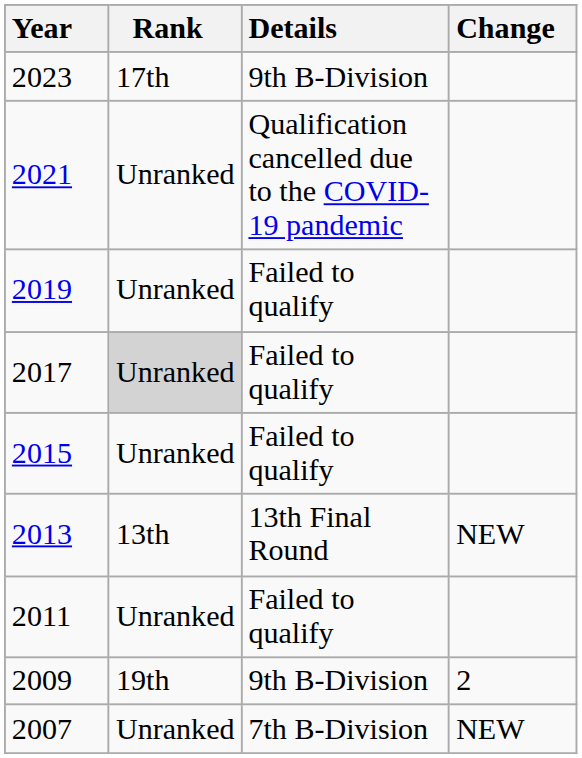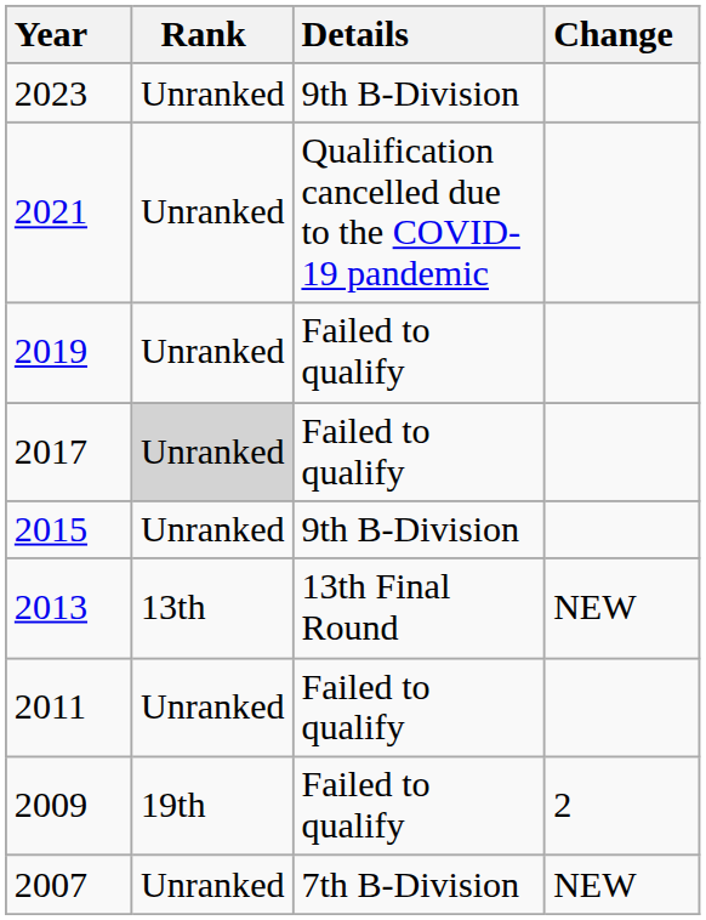 <table class="wikitable">
 <tr>
 <th width=10>Year    </th>
 <th width=15>Rank  </th>
 <th width=60>Details              </th>
 <th width=15>Change  </th>
 </tr>
 <tr>
 <td>2023</td>
-<td>17th</td>
+<td>Unranked</td>
 <td>9th B-Division</td>
 <td></td>
 </tr>
 <tr>
 <td><a href='#'>2021</a></td>
 <td>Unranked</td>
 <td>Qualification cancelled due to the <a href='#'>COVID-19 pandemic</a></td>
 <td></td>
 </tr>
 <tr>
 <td><a href='#'>2019</a></td>
 <td>Unranked</td>
 <td>Failed to qualify</td>
 <td></td>
 </tr>
 <tr>
 <td style="text-align:left;">2017</td>
 <td style="background: lightgrey;">Unranked</td>
 <td>Failed to qualify</td>
 <td></td>
 </tr>
 <tr>
 <td style="text-align:left;"><a href='#'>2015</a></td>
 <td>Unranked</td>
-<td>Failed to qualify</td>
+<td>9th B-Division</td>
 <td></td>
 </tr>
 <tr>
 <td style="text-align:left;"><a href='#'>2013</a></td>
 <td>13th</td>
 <td>13th Final Round</td>
 <td>NEW</td>
 </tr>
 <tr>
 <td>2011</td>
 <td>Unranked</td>
 <td>Failed to qualify</td>
 <td></td>
 </tr>
 <tr>
 <td style="text-align:left;">2009</td>
 <td>19th</td>
-<td>9th B-Division</td>
+<td>Failed to qualify</td>
 <td>2</td>
 </tr>
 <tr>
 <td style="text-align:left;">2007</td>
 <td>Unranked</td>
 <td>7th B-Division</td>
 <td>NEW</td>
 </tr>
 </table>
